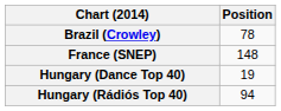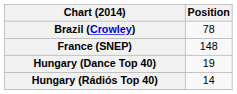 <table class="wikitable sortable plainrowheaders" style="text-align:center">
 <tr>
 <th scope="col" style="width:16.4em;">Chart (2014)</th>
 <th scope="col">Position</th>
 </tr>
 <tr>
 <th scope="row">Brazil (<a href='#'>Crowley</a>)</th>
 <td>78</td>
 </tr>
 <tr>
 <th scope="row">France (SNEP)</th>
 <td>148</td>
 </tr>
 <tr>
 <th scope="row">Hungary (Dance Top 40)</th>
 <td>19</td>
 </tr>
 <tr>
 <th scope="row">Hungary (Rádiós Top 40)</th>
-<td>94</td>
+<td>14</td>
 </tr>
 </table>
